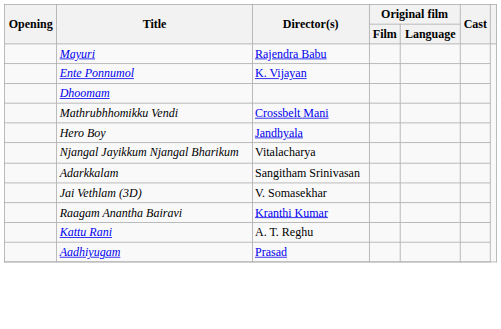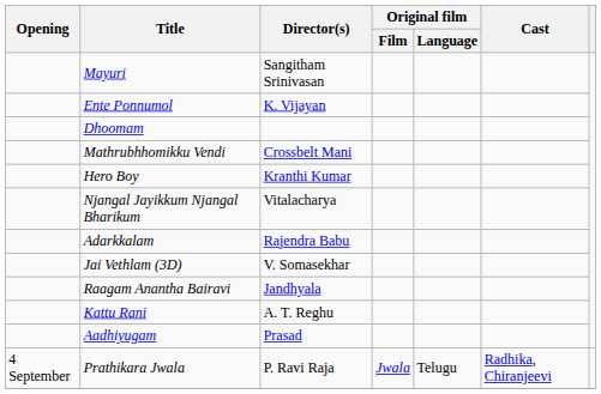 <table class="wikitable sortable"  style="width:100%; font-size:95%;">
 <tr>
 <th scope="col" rowspan="2">Opening</th>
 <th scope="col" rowspan="2">Title</th>
 <th scope="col" rowspan="2">Director(s)</th>
 <th scope="col" colspan="2">Original film</th>
 <th scope="col" rowspan="2">Cast</th>
 <th scope="col" rowspan="2" class="unsortable"></th>
 </tr>
 <tr>
 <th scope="col">Film</th>
 <th scope="col">Language</th>
 </tr>
 <tr>
 <td></td>
 <td><em><a href='#'>Mayuri</a></em></td>
-<td><a href='#'>Rajendra Babu</a></td>
+<td>Sangitham Srinivasan</td>
 <td> </td>
 <td> </td>
 <td> </td>
 </tr>
 <tr valign="top">
 <td></td>
 <td><em><a href='#'>Ente Ponnumol</a></em></td>
 <td><a href='#'>K. Vijayan</a></td>
 <td> </td>
 <td> </td>
 <td> </td>
 </tr>
 <tr valign="top">
 <td></td>
 <td><em><a href='#'>Dhoomam</a></em></td>
 <td> </td>
 <td> </td>
 <td></td>
 <td> </td>
 </tr>
 <tr valign="top">
 <td></td>
 <td><em>Mathrubhhomikku Vendi</em></td>
 <td><a href='#'>Crossbelt Mani</a></td>
 <td> </td>
 <td> </td>
 <td> </td>
 </tr>
 <tr valign="top">
 <td></td>
 <td><em>Hero Boy</em></td>
-<td><a href='#'>Jandhyala</a></td>
+<td><a href='#'>Kranthi Kumar</a></td>
 <td> </td>
 <td> </td>
 <td> </td>
 </tr>
 <tr valign="top">
 <td></td>
 <td><em>Njangal Jayikkum Njangal Bharikum</em></td>
 <td>Vitalacharya</td>
 <td> </td>
 <td> </td>
 <td> </td>
 </tr>
 <tr valign="top">
 <td></td>
 <td><em>Adarkkalam</em></td>
-<td>Sangitham Srinivasan</td>
+<td><a href='#'>Rajendra Babu</a></td>
 <td> </td>
 <td> </td>
 <td> </td>
 </tr>
 <tr valign="top">
 <td></td>
 <td><em>Jai Vethlam (3D)</em></td>
 <td>V. Somasekhar</td>
 <td> </td>
 <td> </td>
 <td> </td>
 </tr>
 <tr valign="top">
 <td></td>
 <td><em>Raagam Anantha Bairavi</em></td>
-<td><a href='#'>Kranthi Kumar</a></td>
+<td><a href='#'>Jandhyala</a></td>
 <td> </td>
 <td> </td>
 <td> </td>
 </tr>
 <tr valign="top">
 <td></td>
 <td><em><a href='#'>Kattu Rani</a></em></td>
 <td>A. T. Reghu</td>
 <td> </td>
 <td> </td>
 <td> </td>
 </tr>
 <tr valign="top">
 <td></td>
 <td><em><a href='#'>Aadhiyugam</a></em></td>
 <td><a href='#'>Prasad</a></td>
 <td> </td>
 <td> </td>
 <td></td>
 </tr>
 <tr>
+<td>4 September</td>
+<td><em>Prathikara Jwala</em></td>
+<td>P. Ravi Raja</td>
+<td><em><a href='#'>Jwala</a></em></td>
+<td>Telugu</td>
+<td><a href='#'>Radhika</a>, <a href='#'>Chiranjeevi</a></td>
+<td></td>
+</tr>
+<tr>
 </tr>
 </table>
